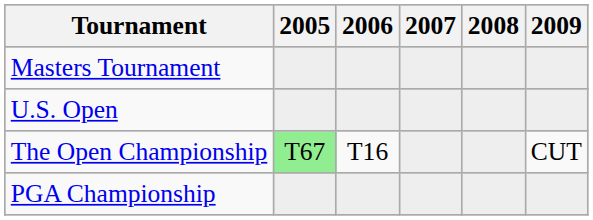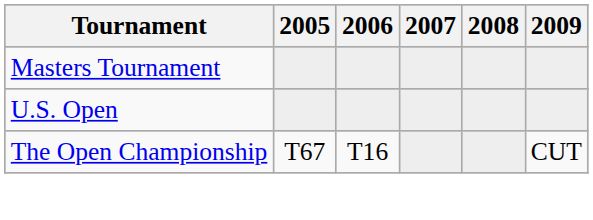 <table class="wikitable" style="font-size:95%;text-align:center;">
 <tr>
 <th>Tournament</th>
 <th>2005</th>
 <th>2006</th>
 <th>2007</th>
 <th>2008</th>
 <th>2009</th>
 </tr>
 <tr>
 <td align=left><a href='#'>Masters Tournament</a></td>
 <td style="background:#eeeeee;"></td>
 <td style="background:#eeeeee;"></td>
 <td style="background:#eeeeee;"></td>
 <td style="background:#eeeeee;"></td>
 <td style="background:#eeeeee;"></td>
 </tr>
 <tr>
 <td align=left><a href='#'>U.S. Open</a></td>
 <td style="background:#eeeeee;"></td>
 <td style="background:#eeeeee;"></td>
 <td style="background:#eeeeee;"></td>
 <td style="background:#eeeeee;"></td>
 <td style="background:#eeeeee;"></td>
 </tr>
 <tr>
 <td align=left><a href='#'>The Open Championship</a></td>
-<td style="background: lightgreen;">T67</td>
+<td>T67</td>
 <td>T16</td>
 <td style="background:#eeeeee;"></td>
 <td style="background:#eeeeee;"></td>
 <td>CUT</td>
 </tr>
-<tr>
-<td align=left><a href='#'>PGA Championship</a></td>
-<td style="background:#eeeeee;"></td>
-<td style="background:#eeeeee;"></td>
-<td style="background:#eeeeee;"></td>
-<td style="background:#eeeeee;"></td>
-<td style="background:#eeeeee;"></td>
-</tr>
 </table>
